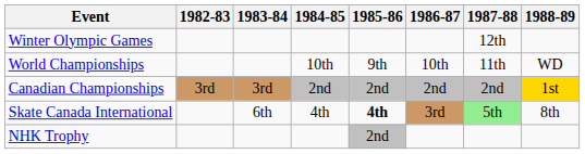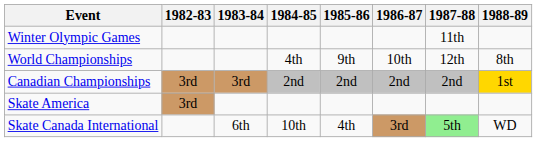 <table class="wikitable">
 <tr>
 <th>Event</th>
 <th>1982-83</th>
 <th>1983-84</th>
 <th>1984-85</th>
 <th>1985-86</th>
 <th>1986-87</th>
 <th>1987-88</th>
 <th>1988-89</th>
 </tr>
 <tr>
 <td><a href='#'>Winter Olympic Games</a></td>
 <td></td>
 <td></td>
 <td></td>
 <td></td>
 <td></td>
-<td align="center">12th</td>
+<td align="center">11th</td>
 <td></td>
 </tr>
 <tr>
 <td><a href='#'>World Championships</a></td>
 <td></td>
 <td></td>
-<td align="center">10th</td>
+<td align="center">4th</td>
 <td align="center">9th</td>
 <td align="center">10th</td>
-<td align="center">11th</td>
-<td align="center">WD</td>
+<td align="center">12th</td>
+<td align="center">8th</td>
 </tr>
 <tr>
 <td><a href='#'>Canadian Championships</a></td>
 <td align="center" bgcolor="cc9966">3rd</td>
 <td align="center" bgcolor="cc9966">3rd</td>
 <td align="center" bgcolor="silver">2nd</td>
 <td align="center" bgcolor="silver">2nd</td>
 <td align="center" bgcolor="silver">2nd</td>
 <td align="center" bgcolor="silver">2nd</td>
 <td align="center" bgcolor="gold">1st</td>
 </tr>
 <tr>
-<td><a href='#'>Skate Canada International</a></td>
-<td></td>
-<td align="center">6th</td>
-<td align="center">4th</td>
-<td align="center"><strong>4th</strong></td>
+<td><a href='#'>Skate America</a></td>
 <td align="center" bgcolor="cc9966">3rd</td>
-<td align="center" style="background: lightgreen;">5th</td>
-<td align="center">8th</td>
-</tr>
-<tr>
-<td><a href='#'>NHK Trophy</a></td>
 <td></td>
 <td></td>
 <td></td>
-<td align="center" bgcolor="silver">2nd</td>
 <td></td>
 <td></td>
 <td></td>
 </tr>
+<tr>
+<td><a href='#'>Skate Canada International</a></td>
+<td></td>
+<td align="center">6th</td>
+<td align="center">10th</td>
+<td align="center">4th</td>
+<td align="center" bgcolor="cc9966">3rd</td>
+<td align="center" style="background: lightgreen;">5th</td>
+<td align="center">WD</td>
+</tr>
 </table>
